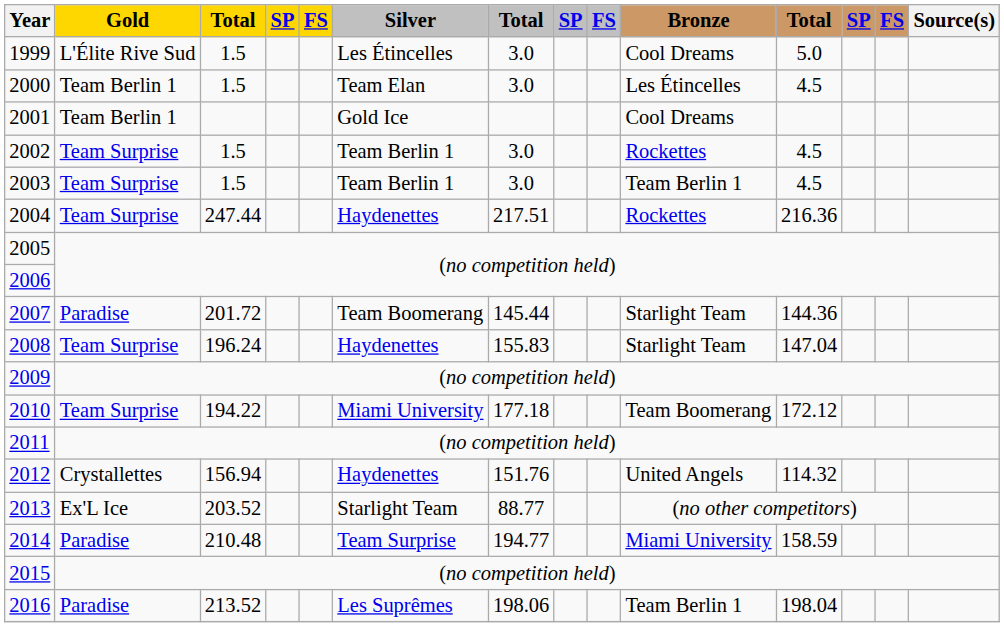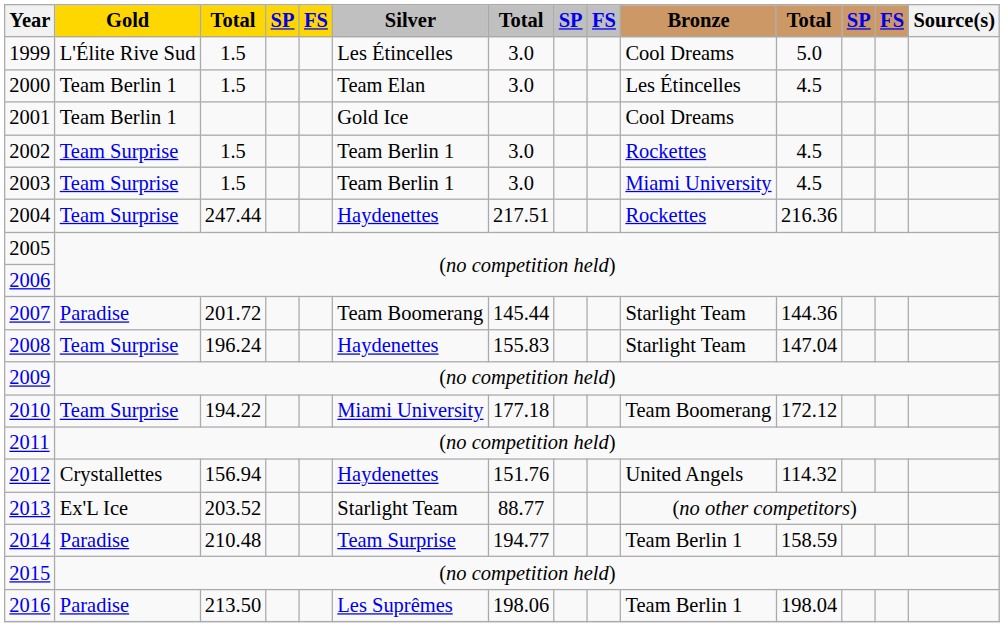 <table class="wikitable">
 <tr>
 <th>Year</th>
 <td align="center" bgcolor="gold"><strong>Gold</strong></td>
 <td align="center" bgcolor="gold"><strong>Total</strong></td>
 <td align="center" bgcolor="gold"><strong><a href='#'>SP</a></strong></td>
 <td align="center" bgcolor="gold"><strong><a href='#'>FS</a></strong></td>
 <td align="center" bgcolor="silver"><strong>Silver</strong></td>
 <td align="center" bgcolor="silver"><strong>Total</strong></td>
 <td align="center" bgcolor="silver"><strong><a href='#'>SP</a></strong></td>
 <td align="center" bgcolor="silver"><strong><a href='#'>FS</a></strong></td>
 <td align="center" bgcolor="cc9966"><strong>Bronze</strong></td>
 <td align="center" bgcolor="cc9966"><strong>Total</strong></td>
 <td align="center" bgcolor="cc9966"><strong><a href='#'>SP</a></strong></td>
 <td align="center" bgcolor="cc9966"><strong><a href='#'>FS</a></strong></td>
 <th>Source(s)</th>
 </tr>
 <tr>
 <td>1999</td>
 <td> L'Élite Rive Sud</td>
 <td align="center">1.5</td>
 <td align="center"></td>
 <td align="center"></td>
 <td> Les Étincelles</td>
 <td align="center">3.0</td>
 <td align="center"></td>
 <td align="center"></td>
 <td> Cool Dreams</td>
 <td align="center">5.0</td>
 <td align="center"></td>
 <td align="center"></td>
 <td align="center"></td>
 </tr>
 <tr>
 <td>2000</td>
 <td> Team Berlin 1</td>
 <td align="center">1.5</td>
 <td align="center"></td>
 <td align="center"></td>
 <td> Team Elan</td>
 <td align="center">3.0</td>
 <td align="center"></td>
 <td align="center"></td>
 <td> Les Étincelles</td>
 <td align="center">4.5</td>
 <td align="center"></td>
 <td align="center"></td>
 <td align="center"></td>
 </tr>
 <tr>
 <td>2001</td>
 <td> Team Berlin 1</td>
 <td align="center"></td>
 <td align="center"></td>
 <td align="center"></td>
 <td> Gold Ice</td>
 <td align="center"></td>
 <td align="center"></td>
 <td align="center"></td>
 <td> Cool Dreams</td>
 <td align="center"></td>
 <td align="center"></td>
 <td align="center"></td>
 <td align="center"></td>
 </tr>
 <tr>
 <td>2002</td>
 <td> <a href='#'>Team Surprise</a></td>
 <td align="center">1.5</td>
 <td align="center"></td>
 <td align="center"></td>
 <td> Team Berlin 1</td>
 <td align="center">3.0</td>
 <td align="center"></td>
 <td align="center"></td>
 <td> <a href='#'>Rockettes</a></td>
 <td align="center">4.5</td>
 <td align="center"></td>
 <td align="center"></td>
 <td align="center"></td>
 </tr>
 <tr>
 <td>2003</td>
 <td> <a href='#'>Team Surprise</a></td>
 <td align="center">1.5</td>
 <td align="center"></td>
 <td align="center"></td>
 <td> Team Berlin 1</td>
 <td align="center">3.0</td>
 <td align="center"></td>
 <td align="center"></td>
-<td> Team Berlin 1</td>
+<td> <a href='#'>Miami University</a></td>
 <td align="center">4.5</td>
 <td align="center"></td>
 <td align="center"></td>
 <td align="center"></td>
 </tr>
 <tr>
 <td>2004</td>
 <td> <a href='#'>Team Surprise</a></td>
 <td align="center">247.44</td>
 <td align="center"></td>
 <td align="center"></td>
 <td> <a href='#'>Haydenettes</a></td>
 <td align="center">217.51</td>
 <td align="center"></td>
 <td align="center"></td>
 <td> <a href='#'>Rockettes</a></td>
 <td align="center">216.36</td>
 <td align="center"></td>
 <td align="center"></td>
 <td align="center"></td>
 </tr>
 <tr>
 <td>2005</td>
 <td align="center" colspan="13" rowspan="2">(<em>no competition held</em>)</td>
 </tr>
 <tr>
 <td><a href='#'>2006</a></td>
 </tr>
 <tr>
 <td><a href='#'>2007</a></td>
 <td> <a href='#'>Paradise</a></td>
 <td align="center">201.72</td>
 <td align="center"></td>
 <td align="center"></td>
 <td> Team Boomerang</td>
 <td align="center">145.44</td>
 <td align="center"></td>
 <td align="center"></td>
 <td> Starlight Team</td>
 <td align="center">144.36</td>
 <td align="center"></td>
 <td align="center"></td>
 <td align="center"></td>
 </tr>
 <tr>
 <td><a href='#'>2008</a></td>
 <td> <a href='#'>Team Surprise</a></td>
 <td align="center">196.24</td>
 <td align="center"></td>
 <td align="center"></td>
 <td> <a href='#'>Haydenettes</a></td>
 <td align="center">155.83</td>
 <td align="center"></td>
 <td align="center"></td>
 <td> Starlight Team</td>
 <td align="center">147.04</td>
 <td align="center"></td>
 <td align="center"></td>
 <td align="center"></td>
 </tr>
 <tr>
 <td><a href='#'>2009</a></td>
 <td align="center" colspan="13">(<em>no competition held</em>)</td>
 </tr>
 <tr>
 <td><a href='#'>2010</a></td>
 <td> <a href='#'>Team Surprise</a></td>
 <td align="center">194.22</td>
 <td align="center"></td>
 <td align="center"></td>
 <td> <a href='#'>Miami University</a></td>
 <td align="center">177.18</td>
 <td align="center"></td>
 <td align="center"></td>
 <td> Team Boomerang</td>
 <td align="center">172.12</td>
 <td align="center"></td>
 <td align="center"></td>
 <td align="center"></td>
 </tr>
 <tr>
 <td><a href='#'>2011</a></td>
 <td align="center" colspan="13">(<em>no competition held</em>)</td>
 </tr>
 <tr>
 <td><a href='#'>2012</a></td>
 <td> Crystallettes</td>
 <td align="center">156.94</td>
 <td align="center"></td>
 <td align="center"></td>
 <td> <a href='#'>Haydenettes</a></td>
 <td align="center">151.76</td>
 <td align="center"></td>
 <td align="center"></td>
 <td> United Angels</td>
 <td align="center">114.32</td>
 <td align="center"></td>
 <td align="center"></td>
 <td align="center"></td>
 </tr>
 <tr>
 <td><a href='#'>2013</a></td>
 <td> Ex'L Ice</td>
 <td align="center">203.52</td>
 <td align="center"></td>
 <td align="center"></td>
 <td> Starlight Team</td>
 <td align="center">88.77</td>
 <td align="center"></td>
 <td align="center"></td>
 <td align="center" colspan="4">(<em>no other competitors</em>)</td>
 <td align="center"></td>
 </tr>
 <tr>
 <td><a href='#'>2014</a></td>
 <td> <a href='#'>Paradise</a></td>
 <td align="center">210.48</td>
 <td align="center"></td>
 <td align="center"></td>
 <td> <a href='#'>Team Surprise</a></td>
 <td align="center">194.77</td>
 <td align="center"></td>
 <td align="center"></td>
-<td> <a href='#'>Miami University</a></td>
+<td> Team Berlin 1</td>
 <td align="center">158.59</td>
 <td align="center"></td>
 <td align="center"></td>
 <td align="center"></td>
 </tr>
 <tr>
 <td><a href='#'>2015</a></td>
 <td align="center" colspan="13">(<em>no competition held</em>)</td>
 </tr>
 <tr>
 <td><a href='#'>2016</a></td>
 <td> <a href='#'>Paradise</a></td>
-<td align="center">213.52</td>
+<td align="center">213.50</td>
 <td align="center"></td>
 <td align="center"></td>
 <td> <a href='#'>Les Suprêmes</a></td>
 <td align="center">198.06</td>
 <td align="center"></td>
 <td align="center"></td>
 <td> Team Berlin 1</td>
 <td align="center">198.04</td>
 <td align="center"></td>
 <td align="center"></td>
 <td align="center"></td>
 </tr>
 <tr>
 </tr>
 </table>
